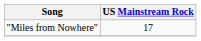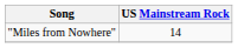 <table class="wikitable">
 <tr>
 <th>Song</th>
 <th>US <a href='#'>Mainstream Rock</a></th>
 </tr>
 <tr>
 <td>"Miles from Nowhere"</td>
-<td align="center">17</td>
+<td align="center">14</td>
 </tr>
 <tr>
 </tr>
 </table>
